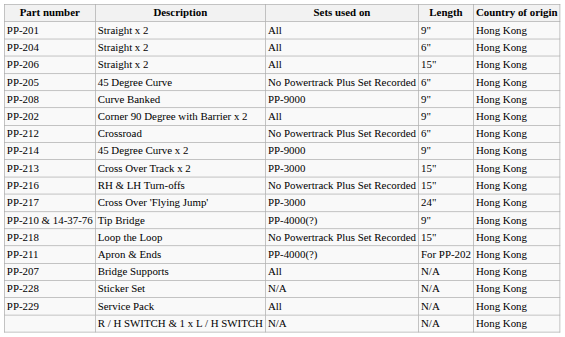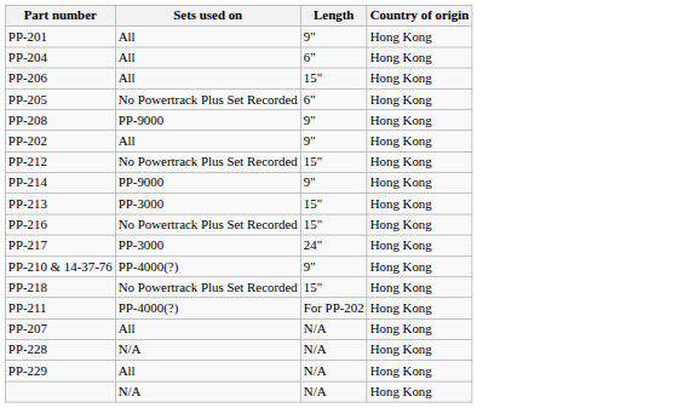 <table class="wikitable">
 <tr>
 <th>Part number</th>
-<th>Description</th>
 <th>Sets used on</th>
 <th>Length</th>
 <th>Country of origin</th>
 </tr>
 <tr>
 <td>PP-201</td>
-<td>Straight x 2</td>
 <td>All</td>
 <td>9"</td>
 <td>Hong Kong</td>
 </tr>
 <tr>
 <td>PP-204</td>
-<td>Straight x 2</td>
 <td>All</td>
 <td>6"</td>
 <td>Hong Kong</td>
 </tr>
 <tr>
 <td>PP-206</td>
-<td>Straight x 2</td>
 <td>All</td>
 <td>15"</td>
 <td>Hong Kong</td>
 </tr>
 <tr>
 <td>PP-205</td>
-<td>45 Degree Curve</td>
 <td>No Powertrack Plus Set Recorded</td>
 <td>6"</td>
 <td>Hong Kong</td>
 </tr>
 <tr>
 <td>PP-208</td>
-<td>Curve Banked</td>
 <td>PP-9000</td>
 <td>9"</td>
 <td>Hong Kong</td>
 </tr>
 <tr>
 <td>PP-202</td>
-<td>Corner 90 Degree with Barrier x 2</td>
 <td>All</td>
 <td>9"</td>
 <td>Hong Kong</td>
 </tr>
 <tr>
 <td>PP-212</td>
-<td>Crossroad</td>
 <td>No Powertrack Plus Set Recorded</td>
-<td>6"</td>
+<td>15"</td>
 <td>Hong Kong</td>
 </tr>
 <tr>
 <td>PP-214</td>
-<td>45 Degree Curve x 2</td>
 <td>PP-9000</td>
 <td>9"</td>
 <td>Hong Kong</td>
 </tr>
 <tr>
 <td>PP-213</td>
-<td>Cross Over Track x 2</td>
 <td>PP-3000</td>
 <td>15"</td>
 <td>Hong Kong</td>
 </tr>
 <tr>
 <td>PP-216</td>
-<td>RH & LH Turn-offs</td>
 <td>No Powertrack Plus Set Recorded</td>
 <td>15"</td>
 <td>Hong Kong</td>
 </tr>
 <tr>
 <td>PP-217</td>
-<td>Cross Over 'Flying Jump'</td>
 <td>PP-3000</td>
 <td>24"</td>
 <td>Hong Kong</td>
 </tr>
 <tr>
 <td>PP-210 & 14-37-76</td>
-<td>Tip Bridge</td>
 <td>PP-4000(?)</td>
 <td>9"</td>
 <td>Hong Kong</td>
 </tr>
 <tr>
 <td>PP-218</td>
-<td>Loop the Loop</td>
 <td>No Powertrack Plus Set Recorded</td>
 <td>15"</td>
 <td>Hong Kong</td>
 </tr>
 <tr>
 <td>PP-211</td>
-<td>Apron & Ends</td>
 <td>PP-4000(?)</td>
 <td>For PP-202</td>
 <td>Hong Kong</td>
 </tr>
 <tr>
 <td>PP-207</td>
-<td>Bridge Supports</td>
 <td>All</td>
 <td>N/A</td>
 <td>Hong Kong</td>
 </tr>
 <tr>
 <td>PP-228</td>
-<td>Sticker Set</td>
 <td>N/A</td>
 <td>N/A</td>
 <td>Hong Kong</td>
 </tr>
 <tr>
 <td>PP-229</td>
-<td>Service Pack</td>
 <td>All</td>
 <td>N/A</td>
 <td>Hong Kong</td>
 </tr>
 <tr>
 <td></td>
-<td>R / H SWITCH & 1 x L / H SWITCH</td>
 <td>N/A</td>
 <td>N/A</td>
 <td>Hong Kong</td>
 </tr>
 </table>
